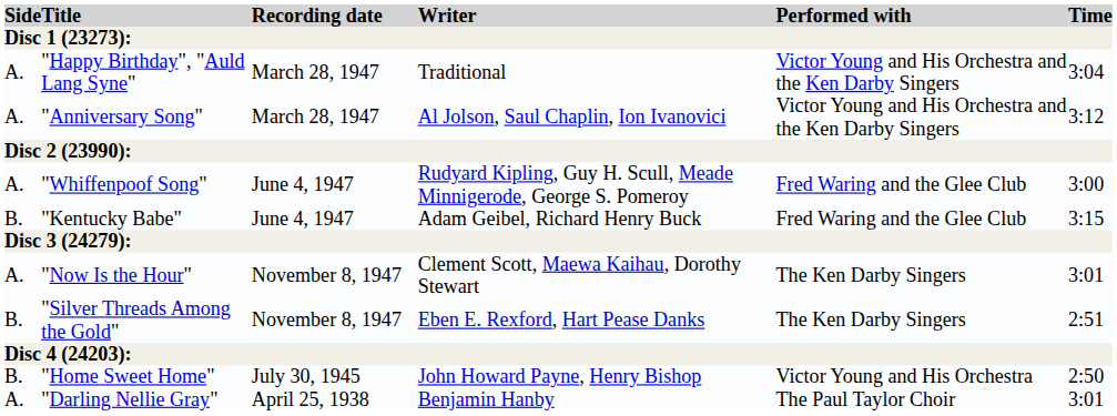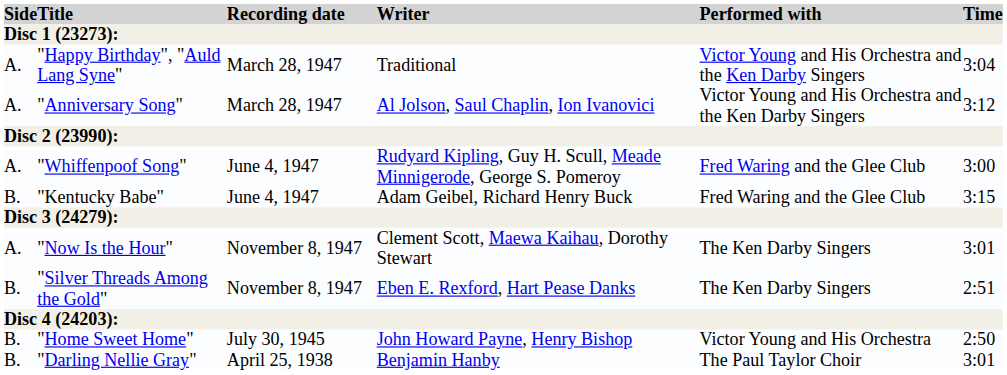 <table border="0" cellpadding="0" cellspacing="0" style="width: 100%; margin: 1em 1em 1em 0; background: #FCFDFF; border-collapse: collapse;">
 <tr bgcolor=#D3D3D4>
 <td width=2%><strong>Side</strong></td>
 <td><strong>Title</strong></td>
 <td width=15%><strong>Recording date</strong></td>
 <td><strong>Writer</strong></td>
 <td><strong>Performed with</strong></td>
 <td><strong>Time</strong></td>
 </tr>
 <tr bgcolor=#F2F0E6>
 <td colspan=6><strong>Disc 1 (23273):</strong></td>
 </tr>
 <tr>
 <td>A.</td>
 <td>"<a href='#'>Happy Birthday</a>", "<a href='#'>Auld Lang Syne</a>"</td>
 <td>March 28, 1947</td>
 <td>Traditional</td>
 <td><a href='#'>Victor Young</a> and His Orchestra and the <a href='#'>Ken Darby</a> Singers</td>
 <td>3:04</td>
 </tr>
 <tr>
 <td>A.</td>
 <td>"<a href='#'>Anniversary Song</a>"</td>
 <td>March 28, 1947</td>
 <td><a href='#'>Al Jolson</a>, <a href='#'>Saul Chaplin</a>, <a href='#'>Ion Ivanovici</a></td>
 <td>Victor Young and His Orchestra and the Ken Darby Singers</td>
 <td>3:12</td>
 </tr>
 <tr bgcolor=#F2F0E6>
 <td colspan=6><strong>Disc 2 (23990):</strong></td>
 </tr>
 <tr>
 <td>A.</td>
 <td>"<a href='#'>Whiffenpoof Song</a>"</td>
 <td>June 4, 1947</td>
 <td><a href='#'>Rudyard Kipling</a>, Guy H. Scull, <a href='#'>Meade Minnigerode</a>, George S. Pomeroy</td>
 <td><a href='#'>Fred Waring</a> and the Glee Club</td>
 <td>3:00</td>
 </tr>
 <tr>
 <td>B.</td>
 <td>"Kentucky Babe"</td>
 <td>June 4, 1947</td>
 <td>Adam Geibel, Richard Henry Buck</td>
 <td>Fred Waring and the Glee Club</td>
 <td>3:15</td>
 </tr>
 <tr bgcolor=#F2F0E6>
 <td colspan=6><strong>Disc 3 (24279):</strong></td>
 </tr>
 <tr>
 <td>A.</td>
 <td>"<a href='#'>Now Is the Hour</a>"</td>
 <td>November 8, 1947</td>
 <td>Clement Scott, <a href='#'>Maewa Kaihau</a>, Dorothy Stewart</td>
 <td>The Ken Darby Singers</td>
 <td>3:01</td>
 </tr>
 <tr>
 <td>B.</td>
 <td>"<a href='#'>Silver Threads Among the Gold</a>"</td>
 <td>November 8, 1947</td>
 <td><a href='#'>Eben E. Rexford</a>, <a href='#'>Hart Pease Danks</a></td>
 <td>The Ken Darby Singers</td>
 <td>2:51</td>
 </tr>
 <tr bgcolor=#F2F0E6>
 <td colspan=6><strong>Disc 4 (24203):</strong></td>
 </tr>
 <tr>
 <td>B.</td>
 <td>"<a href='#'>Home Sweet Home</a>"</td>
 <td>July 30, 1945</td>
 <td><a href='#'>John Howard Payne</a>, <a href='#'>Henry Bishop</a></td>
 <td>Victor Young and His Orchestra</td>
 <td>2:50</td>
 </tr>
 <tr>
-<td>A.</td>
+<td>B.</td>
 <td>"<a href='#'>Darling Nellie Gray</a>"</td>
 <td>April 25, 1938</td>
 <td><a href='#'>Benjamin Hanby</a></td>
 <td>The Paul Taylor Choir</td>
 <td>3:01</td>
 </tr>
 </table>
